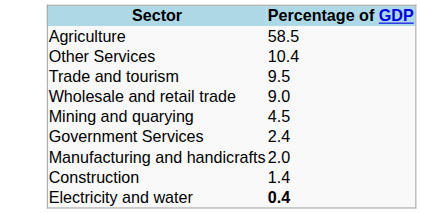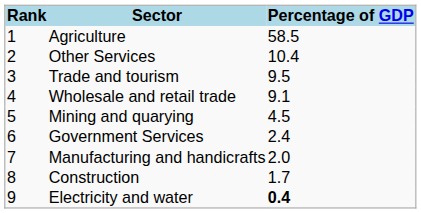 <table style="margin:1em; background:#f9f9f9; border:1px #aaa solid; border-collapse:collapse; font-size:90%; float:right;">
 <tr style="background:lightblue;">
+<th>Rank</th>
 <th>Sector</th>
 <th>Percentage of <a href='#'>GDP</a></th>
 </tr>
 <tr>
+<td>1</td>
 <td>Agriculture</td>
 <td>58.5</td>
 </tr>
 <tr>
+<td>2</td>
 <td>Other Services</td>
 <td>10.4</td>
 </tr>
 <tr>
+<td>3</td>
 <td>Trade and tourism</td>
 <td>9.5</td>
 </tr>
 <tr>
+<td>4</td>
 <td>Wholesale and retail trade</td>
-<td>9.0</td>
+<td>9.1</td>
 </tr>
 <tr>
+<td>5</td>
 <td>Mining and quarying</td>
 <td>4.5</td>
 </tr>
 <tr>
+<td>6</td>
 <td>Government Services</td>
 <td>2.4</td>
 </tr>
 <tr>
+<td>7</td>
 <td>Manufacturing and handicrafts</td>
 <td>2.0</td>
 </tr>
 <tr>
+<td>8</td>
 <td>Construction</td>
-<td>1.4</td>
+<td>1.7</td>
 </tr>
 <tr>
+<td>9</td>
 <td>Electricity and water</td>
 <td><strong>0.4</strong></td>
 </tr>
 </table>
